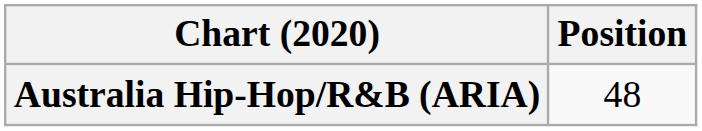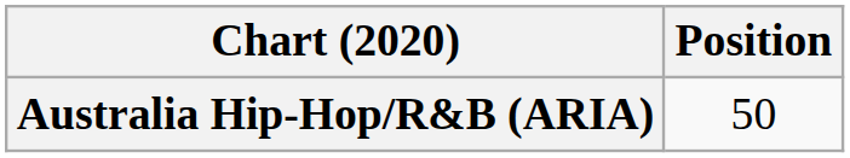 <table class="wikitable plainrowheaders" style="text-align:center">
 <tr>
 <th scope="col">Chart (2020)</th>
 <th scope="col">Position</th>
 </tr>
 <tr>
 <th scope="row">Australia Hip-Hop/R&B (ARIA)</th>
-<td>48</td>
+<td>50</td>
 </tr>
 </table>
